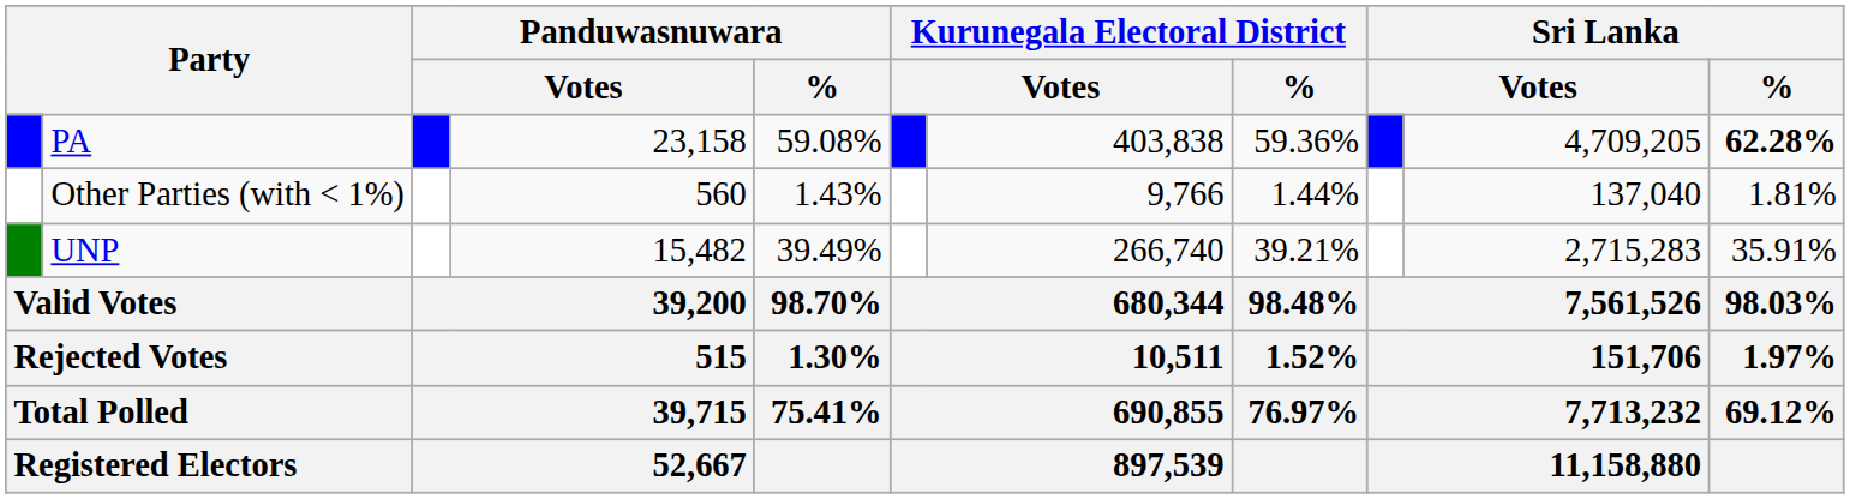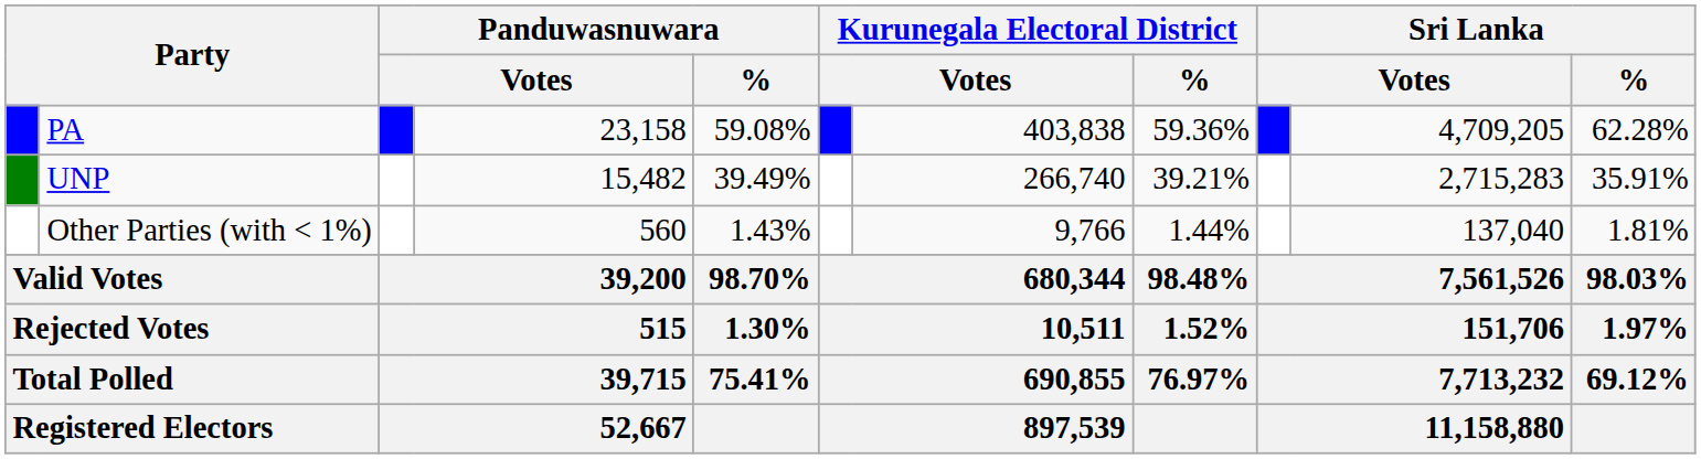 <table class="wikitable">
 <tr>
 <th colspan="2" width="144px"rowspan="2">Party</th>
 <th colspan="3" width="216px">Panduwasnuwara</th>
 <th colspan="3" width="216px"><a href='#'>Kurunegala Electoral District</a></th>
 <th colspan="3" width="216px">Sri Lanka</th>
 </tr>
 <tr>
 <th colspan="2" width="144px">Votes</th>
 <th>%</th>
 <th colspan="2" width="144px">Votes</th>
 <th>%</th>
 <th colspan="2" width="144px">Votes</th>
 <th>%</th>
 </tr>
 <tr>
 <td style="background-color:blue;" width="10px"></td>
 <td style="text-align:left;"><a href='#'>PA</a></td>
 <td style="background-color:blue;" width="10px"></td>
 <td style="text-align:right;">23,158</td>
 <td style="text-align:right;">59.08%</td>
 <td style="background-color:blue;" width="10px"></td>
 <td style="text-align:right;">403,838</td>
 <td style="text-align:right;">59.36%</td>
 <td style="background-color:blue;" width="10px"></td>
 <td style="text-align:right;">4,709,205</td>
-<td style="text-align:right;"><strong>62.28%</strong></td>
+<td style="text-align:right;">62.28%</td>
+</tr>
+<tr>
+<td style="background-color:green;" width="10px"></td>
+<td style="text-align:left;"><a href='#'>UNP</a></td>
+<td style="background-color:white;" width="10px"></td>
+<td style="text-align:right;">15,482</td>
+<td style="text-align:right;">39.49%</td>
+<td style="background-color:white;" width="10px"></td>
+<td style="text-align:right;">266,740</td>
+<td style="text-align:right;">39.21%</td>
+<td style="background-color:white;" width="10px"></td>
+<td style="text-align:right;">2,715,283</td>
+<td style="text-align:right;">35.91%</td>
 </tr>
 <tr>
 <td style="background-color:white;" width="10px"></td>
 <td style="text-align:left;">Other Parties (with < 1%)</td>
 <td style="background-color:white;" width="10px"></td>
 <td style="text-align:right;">560</td>
 <td style="text-align:right;">1.43%</td>
 <td style="background-color:white;" width="10px"></td>
 <td style="text-align:right;">9,766</td>
 <td style="text-align:right;">1.44%</td>
 <td style="background-color:white;" width="10px"></td>
 <td style="text-align:right;">137,040</td>
 <td style="text-align:right;">1.81%</td>
-</tr>
-<tr>
-<td style="background-color:green;" width="10px"></td>
-<td style="text-align:left;"><a href='#'>UNP</a></td>
-<td style="background-color:white;" width="10px"></td>
-<td style="text-align:right;">15,482</td>
-<td style="text-align:right;">39.49%</td>
-<td style="background-color:white;" width="10px"></td>
-<td style="text-align:right;">266,740</td>
-<td style="text-align:right;">39.21%</td>
-<td style="background-color:white;" width="10px"></td>
-<td style="text-align:right;">2,715,283</td>
-<td style="text-align:right;">35.91%</td>
 </tr>
 <tr>
 <th colspan="2" width="144px"style="text-align:left;">Valid Votes</th>
 <th style="text-align:right;"colspan="2" width="144px">39,200</th>
 <th style="text-align:right;">98.70%</th>
 <th style="text-align:right;"colspan="2" width="144px">680,344</th>
 <th style="text-align:right;">98.48%</th>
 <th style="text-align:right;"colspan="2" width="144px">7,561,526</th>
 <th style="text-align:right;">98.03%</th>
 </tr>
 <tr>
 <th colspan="2" width="144px"style="text-align:left;">Rejected Votes</th>
 <th style="text-align:right;"colspan="2" width="144px">515</th>
 <th style="text-align:right;">1.30%</th>
 <th style="text-align:right;"colspan="2" width="144px">10,511</th>
 <th style="text-align:right;">1.52%</th>
 <th style="text-align:right;"colspan="2" width="144px">151,706</th>
 <th style="text-align:right;">1.97%</th>
 </tr>
 <tr>
 <th colspan="2" width="144px"style="text-align:left;">Total Polled</th>
 <th style="text-align:right;"colspan="2" width="144px">39,715</th>
 <th style="text-align:right;">75.41%</th>
 <th style="text-align:right;"colspan="2" width="144px">690,855</th>
 <th style="text-align:right;">76.97%</th>
 <th style="text-align:right;"colspan="2" width="144px">7,713,232</th>
 <th style="text-align:right;">69.12%</th>
 </tr>
 <tr>
 <th colspan="2" width="144px"style="text-align:left;">Registered Electors</th>
 <th style="text-align:right;"colspan="2" width="144px">52,667</th>
 <th></th>
 <th style="text-align:right;"colspan="2" width="144px">897,539</th>
 <th></th>
 <th style="text-align:right;"colspan="2" width="144px">11,158,880</th>
 <th></th>
 </tr>
 </table>
